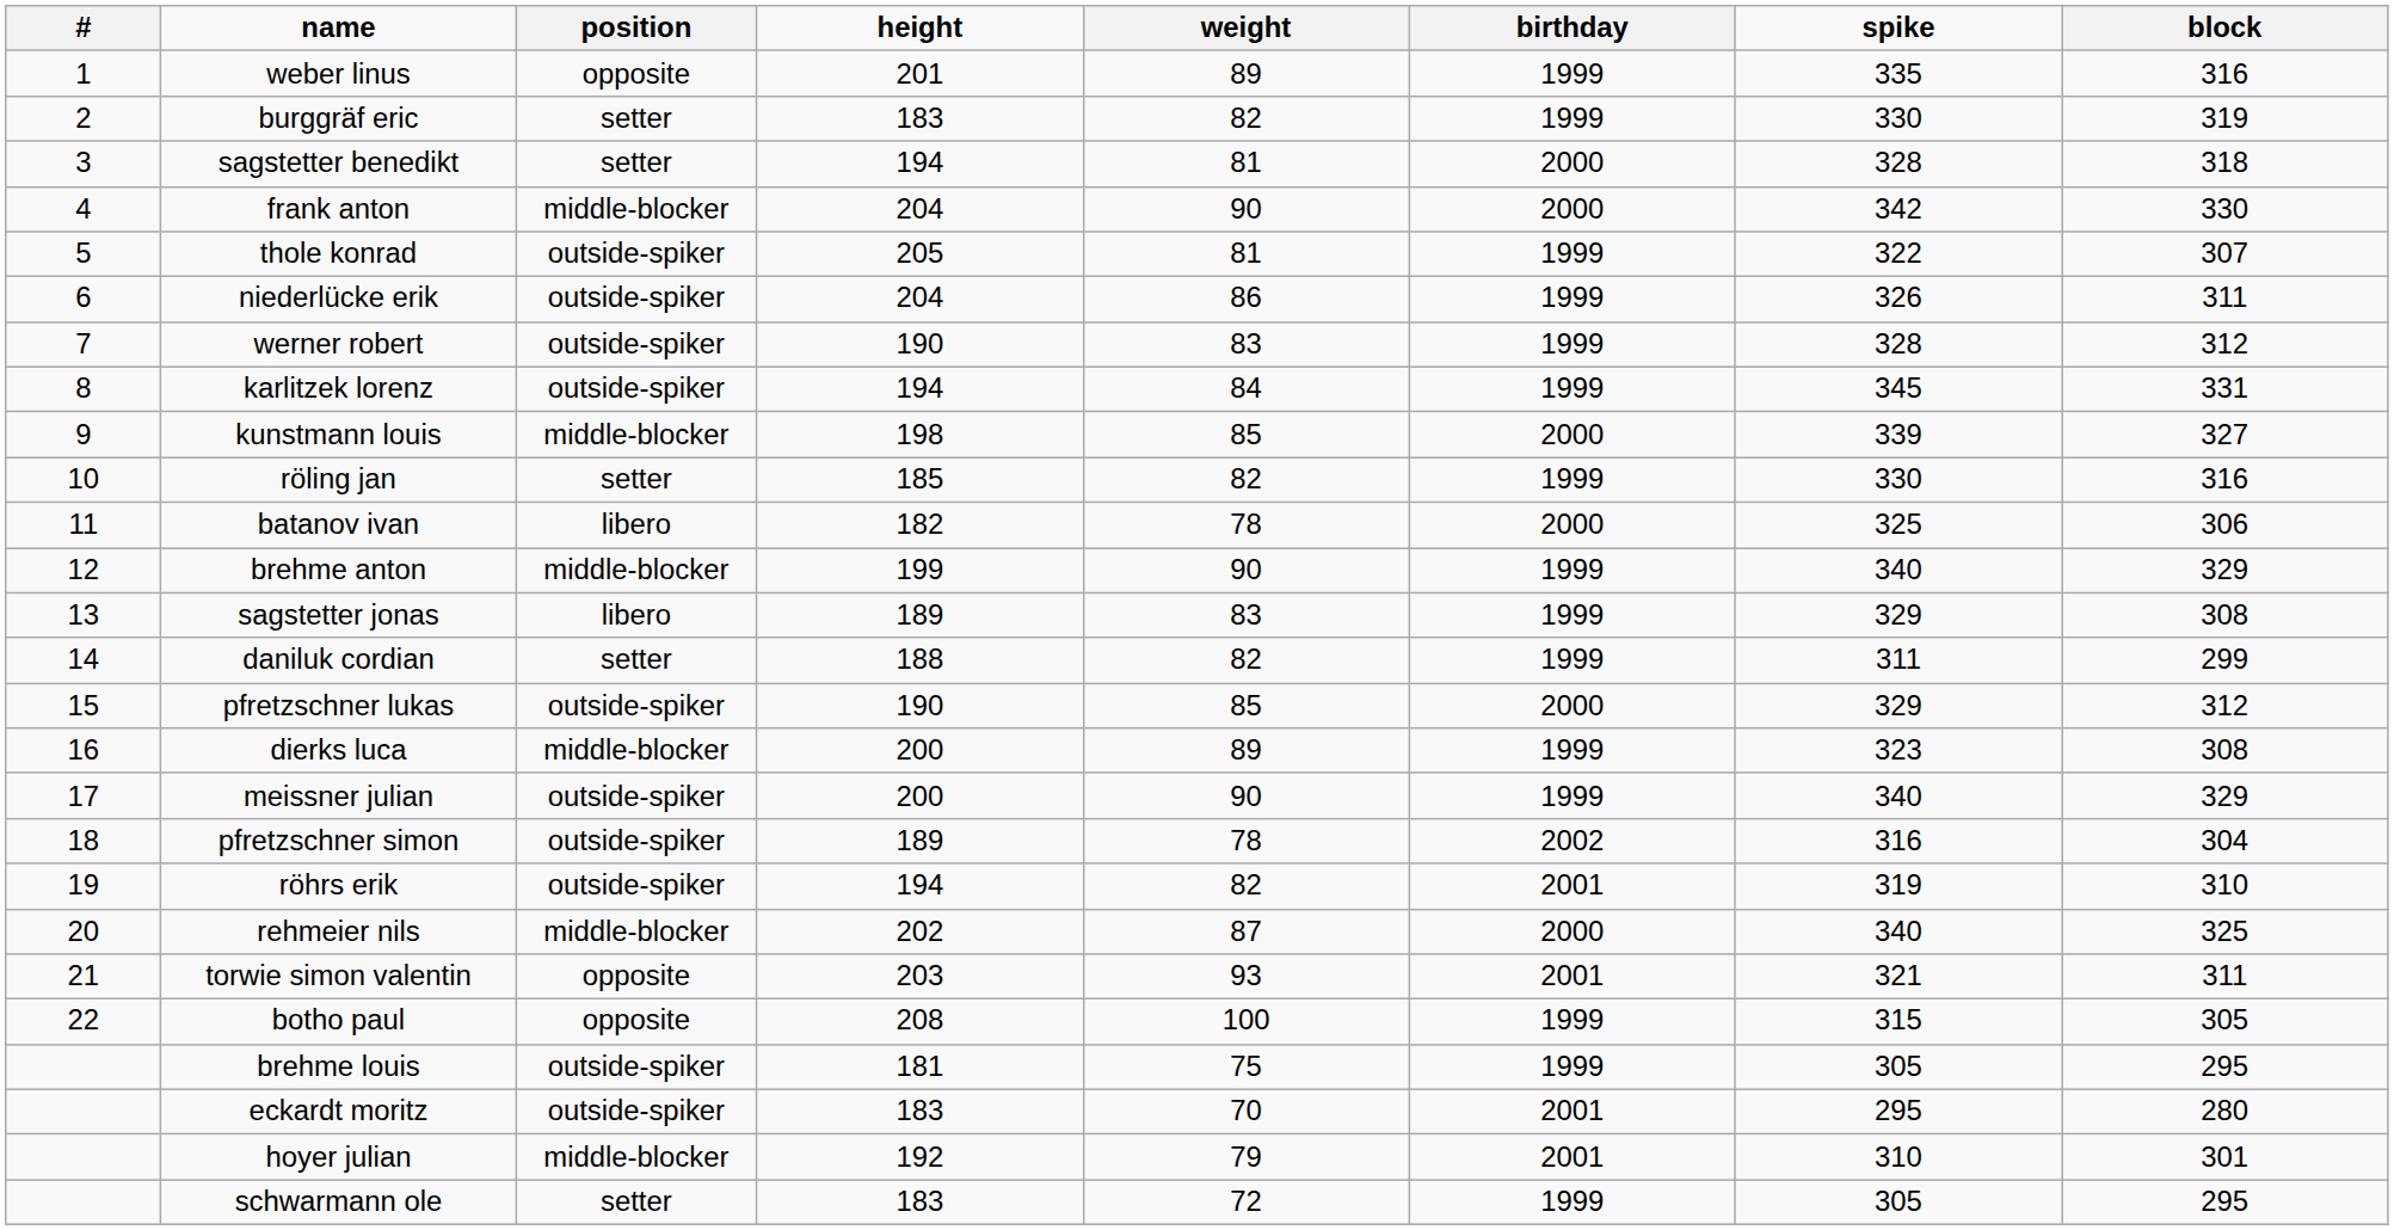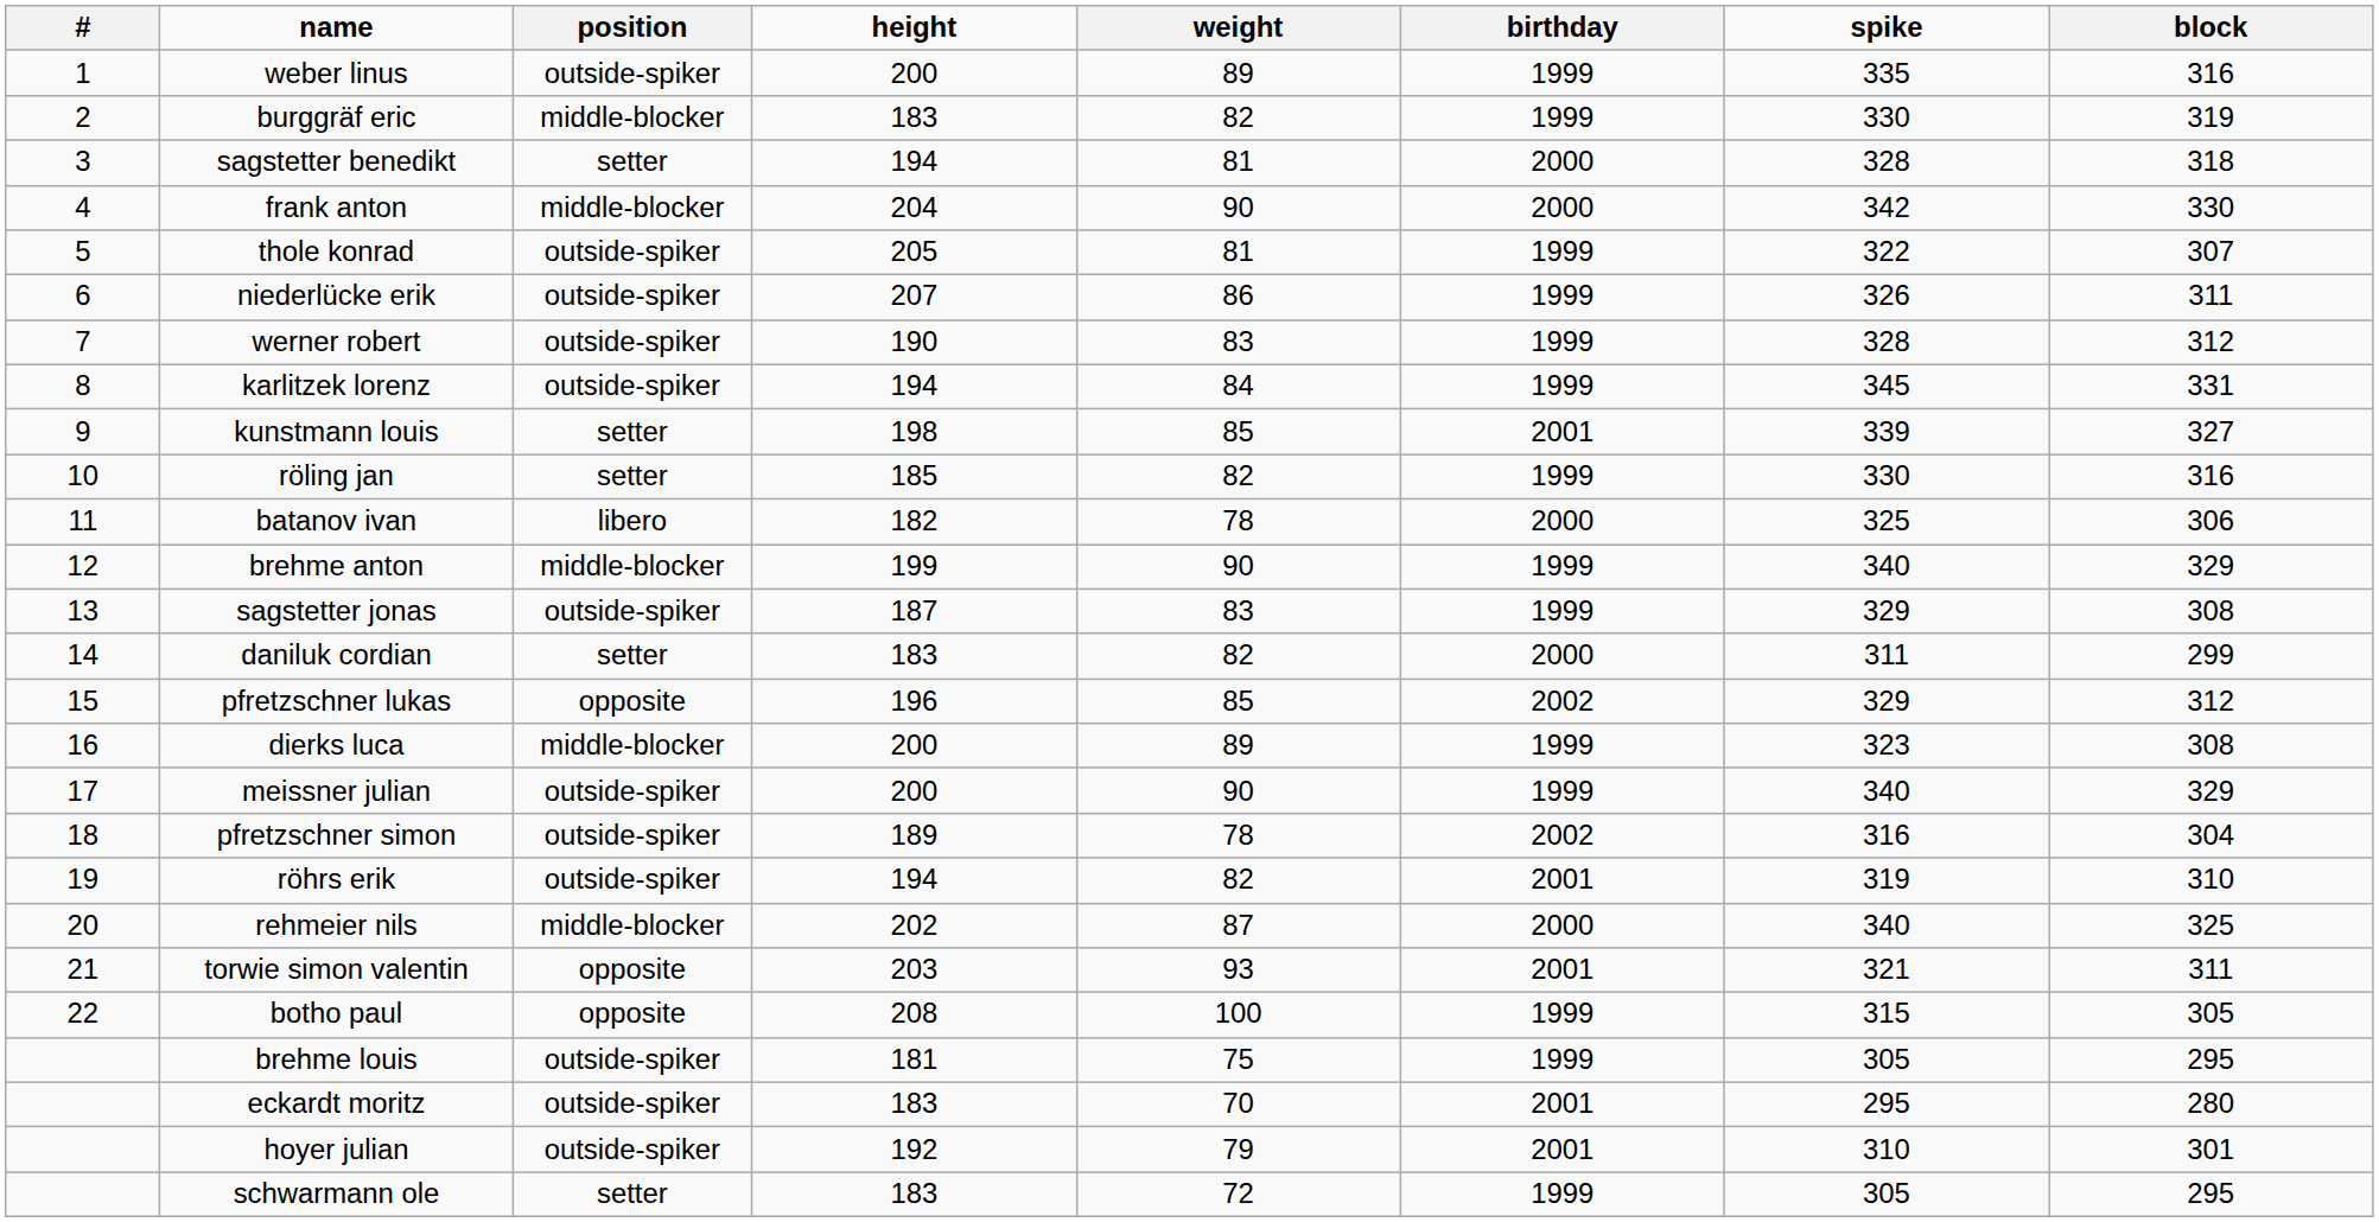 <table class="wikitable sortable" style="text-align:center;">
 <tr>
 <th style="width:5em">#</th>
 <td style="width:12em"><strong>name</strong></td>
 <th style="width:8em"><strong>position</strong></th>
 <td style="width:11em"><strong>height</strong></td>
 <th style="width:11em"><strong>weight</strong></th>
 <th style="width:11em"><strong>birthday</strong></th>
 <td style="width:11em"><strong>spike</strong></td>
 <th style="width:11em"><strong>block</strong></th>
 </tr>
 <tr>
 <td>1</td>
 <td>weber linus</td>
-<td>opposite</td>
-<td>201</td>
+<td>outside-spiker</td>
+<td>200</td>
 <td>89</td>
 <td>1999</td>
 <td>335</td>
 <td>316</td>
 </tr>
 <tr>
 <td>2</td>
 <td>burggräf eric</td>
-<td>setter</td>
+<td>middle-blocker</td>
 <td>183</td>
 <td>82</td>
 <td>1999</td>
 <td>330</td>
 <td>319</td>
 </tr>
 <tr>
 <td>3</td>
 <td>sagstetter benedikt</td>
 <td>setter</td>
 <td>194</td>
 <td>81</td>
 <td>2000</td>
 <td>328</td>
 <td>318</td>
 </tr>
 <tr>
 <td>4</td>
 <td>frank anton</td>
 <td>middle-blocker</td>
 <td>204</td>
 <td>90</td>
 <td>2000</td>
 <td>342</td>
 <td>330</td>
 </tr>
 <tr>
 <td>5</td>
 <td>thole konrad</td>
 <td>outside-spiker</td>
 <td>205</td>
 <td>81</td>
 <td>1999</td>
 <td>322</td>
 <td>307</td>
 </tr>
 <tr>
 <td>6</td>
 <td>niederlücke erik</td>
 <td>outside-spiker</td>
-<td>204</td>
+<td>207</td>
 <td>86</td>
 <td>1999</td>
 <td>326</td>
 <td>311</td>
 </tr>
 <tr>
 <td>7</td>
 <td>werner robert</td>
 <td>outside-spiker</td>
 <td>190</td>
 <td>83</td>
 <td>1999</td>
 <td>328</td>
 <td>312</td>
 </tr>
 <tr>
 <td>8</td>
 <td>karlitzek lorenz</td>
 <td>outside-spiker</td>
 <td>194</td>
 <td>84</td>
 <td>1999</td>
 <td>345</td>
 <td>331</td>
 </tr>
 <tr>
 <td>9</td>
 <td>kunstmann louis</td>
-<td>middle-blocker</td>
+<td>setter</td>
 <td>198</td>
 <td>85</td>
-<td>2000</td>
+<td>2001</td>
 <td>339</td>
 <td>327</td>
 </tr>
 <tr>
 <td>10</td>
 <td>röling jan</td>
 <td>setter</td>
 <td>185</td>
 <td>82</td>
 <td>1999</td>
 <td>330</td>
 <td>316</td>
 </tr>
 <tr>
 <td>11</td>
 <td>batanov ivan</td>
 <td>libero</td>
 <td>182</td>
 <td>78</td>
 <td>2000</td>
 <td>325</td>
 <td>306</td>
 </tr>
 <tr>
 <td>12</td>
 <td>brehme anton</td>
 <td>middle-blocker</td>
 <td>199</td>
 <td>90</td>
 <td>1999</td>
 <td>340</td>
 <td>329</td>
 </tr>
 <tr>
 <td>13</td>
 <td>sagstetter jonas</td>
-<td>libero</td>
-<td>189</td>
+<td>outside-spiker</td>
+<td>187</td>
 <td>83</td>
 <td>1999</td>
 <td>329</td>
 <td>308</td>
 </tr>
 <tr>
 <td>14</td>
 <td>daniluk cordian</td>
 <td>setter</td>
-<td>188</td>
+<td>183</td>
 <td>82</td>
-<td>1999</td>
+<td>2000</td>
 <td>311</td>
 <td>299</td>
 </tr>
 <tr>
 <td>15</td>
 <td>pfretzschner lukas</td>
-<td>outside-spiker</td>
-<td>190</td>
+<td>opposite</td>
+<td>196</td>
 <td>85</td>
-<td>2000</td>
+<td>2002</td>
 <td>329</td>
 <td>312</td>
 </tr>
 <tr>
 <td>16</td>
 <td>dierks luca</td>
 <td>middle-blocker</td>
 <td>200</td>
 <td>89</td>
 <td>1999</td>
 <td>323</td>
 <td>308</td>
 </tr>
 <tr>
 <td>17</td>
 <td>meissner julian</td>
 <td>outside-spiker</td>
 <td>200</td>
 <td>90</td>
 <td>1999</td>
 <td>340</td>
 <td>329</td>
 </tr>
 <tr>
 <td>18</td>
 <td>pfretzschner simon</td>
 <td>outside-spiker</td>
 <td>189</td>
 <td>78</td>
 <td>2002</td>
 <td>316</td>
 <td>304</td>
 </tr>
 <tr>
 <td>19</td>
 <td>röhrs erik</td>
 <td>outside-spiker</td>
 <td>194</td>
 <td>82</td>
 <td>2001</td>
 <td>319</td>
 <td>310</td>
 </tr>
 <tr>
 <td>20</td>
 <td>rehmeier nils</td>
 <td>middle-blocker</td>
 <td>202</td>
 <td>87</td>
 <td>2000</td>
 <td>340</td>
 <td>325</td>
 </tr>
 <tr>
 <td>21</td>
 <td>torwie simon valentin</td>
 <td>opposite</td>
 <td>203</td>
 <td>93</td>
 <td>2001</td>
 <td>321</td>
 <td>311</td>
 </tr>
 <tr>
 <td>22</td>
 <td>botho paul</td>
 <td>opposite</td>
 <td>208</td>
 <td>100</td>
 <td>1999</td>
 <td>315</td>
 <td>305</td>
 </tr>
 <tr>
 <td></td>
 <td>brehme louis</td>
 <td>outside-spiker</td>
 <td>181</td>
 <td>75</td>
 <td>1999</td>
 <td>305</td>
 <td>295</td>
 </tr>
 <tr>
 <td></td>
 <td>eckardt moritz</td>
 <td>outside-spiker</td>
 <td>183</td>
 <td>70</td>
 <td>2001</td>
 <td>295</td>
 <td>280</td>
 </tr>
 <tr>
 <td></td>
 <td>hoyer julian</td>
-<td>middle-blocker</td>
+<td>outside-spiker</td>
 <td>192</td>
 <td>79</td>
 <td>2001</td>
 <td>310</td>
 <td>301</td>
 </tr>
 <tr>
 <td></td>
 <td>schwarmann ole</td>
 <td>setter</td>
 <td>183</td>
 <td>72</td>
 <td>1999</td>
 <td>305</td>
 <td>295</td>
 </tr>
 <tr>
 </tr>
 </table>
